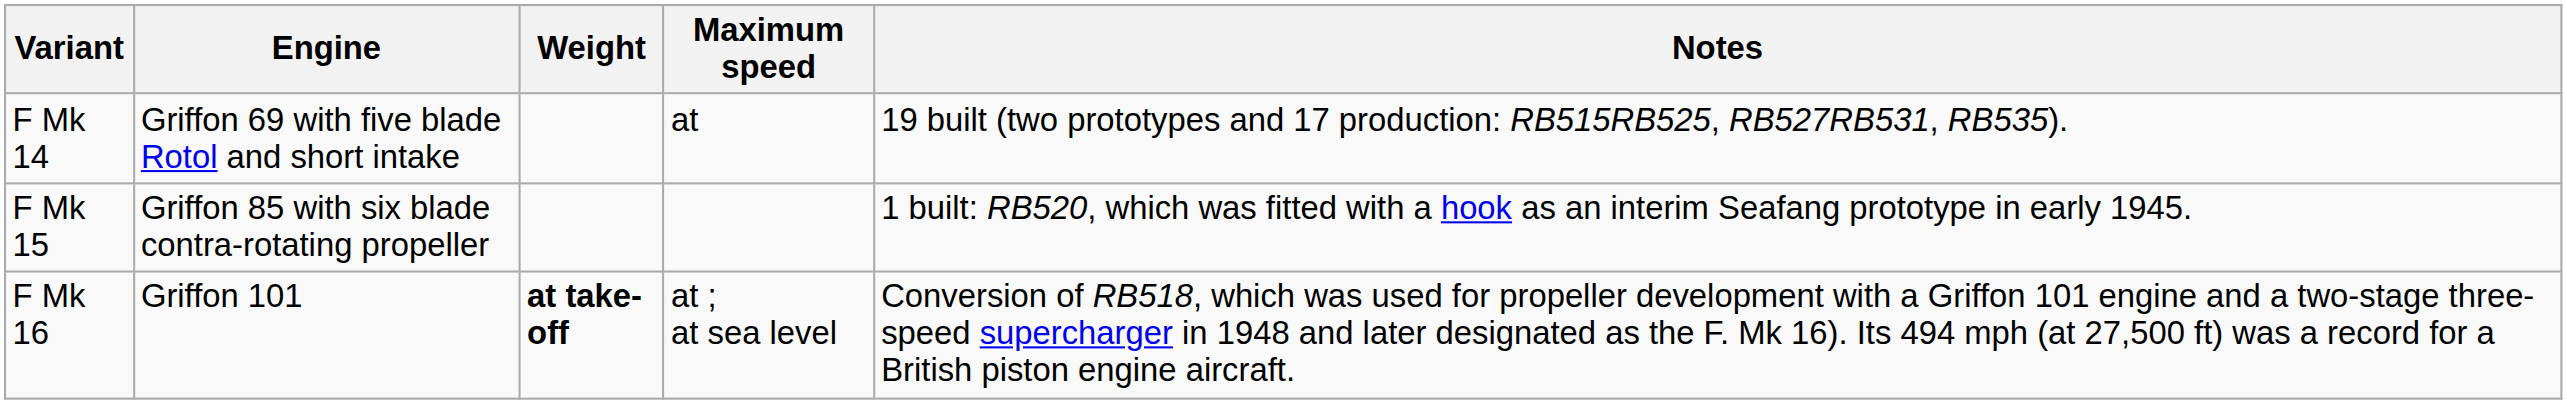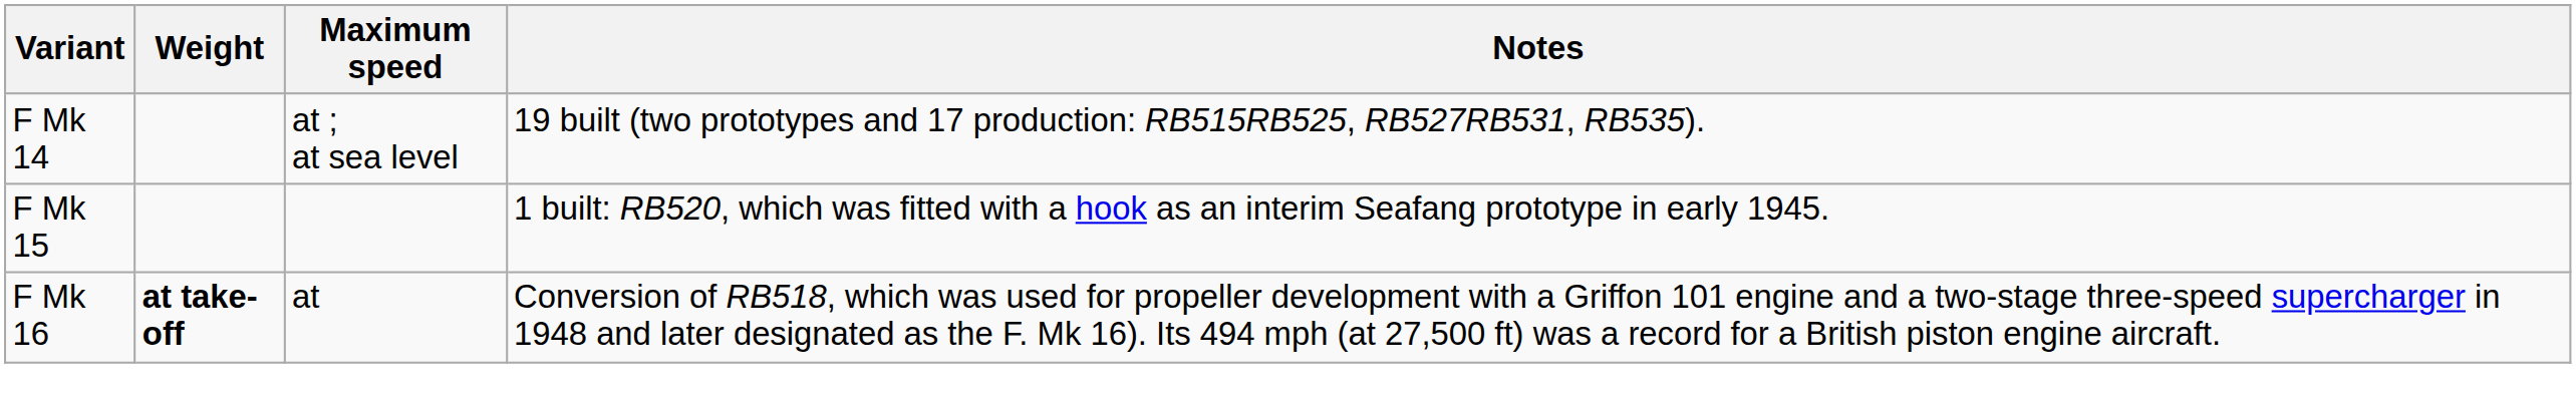 <table class="wikitable">
 <tr>
 <th>Variant</th>
-<th>Engine</th>
 <th>Weight</th>
 <th>Maximum speed</th>
 <th>Notes</th>
 </tr>
 <tr style="vertical-align: top;">
 <td>F Mk 14</td>
-<td>Griffon 69 with five blade <a href='#'>Rotol</a> and short intake<br></td>
 <td></td>
-<td> at </td>
+<td> at ;<br> at sea level</td>
 <td>19 built (two prototypes and 17 production: <em>RB515</em><em>RB525</em>, <em>RB527</em><em>RB531</em>, <em>RB535</em>).</td>
 </tr>
 <tr style="vertical-align: top;">
 <td>F Mk 15</td>
-<td>Griffon 85 with six blade contra-rotating propeller<br></td>
 <td></td>
 <td></td>
 <td>1 built: <em>RB520</em>, which was fitted with a <a href='#'>hook</a> as an interim Seafang prototype in early 1945.</td>
 </tr>
 <tr style="vertical-align: top;">
 <td>F Mk 16</td>
-<td>Griffon 101<br></td>
 <td><strong> at take-off</strong></td>
-<td> at ;<br> at sea level</td>
+<td> at </td>
 <td>Conversion of <em>RB518</em>, which was used for propeller development with a Griffon 101 engine and a two-stage three-speed <a href='#'>supercharger</a> in 1948 and later designated as the F. Mk 16). Its 494 mph (at 27,500 ft) was a record for a British piston engine aircraft.</td>
 </tr>
 </table>
